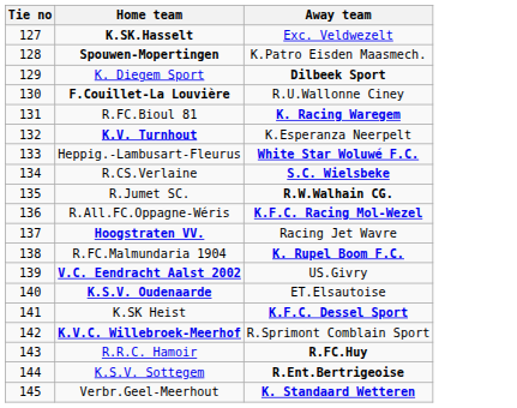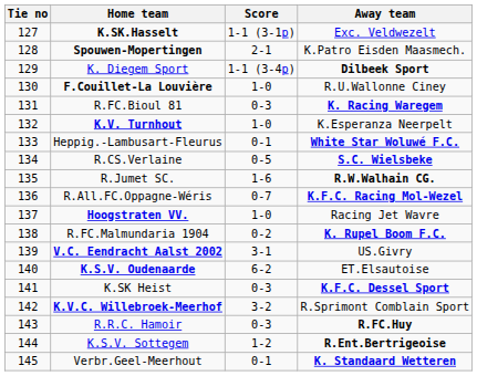 <table class="wikitable" style="text-align: center">
 <tr>
 <th>Tie no</th>
 <th>Home team</th>
+<th>Score</th>
 <th>Away team</th>
 </tr>
 <tr>
 <td>127</td>
 <td><strong>K.SK.Hasselt</strong></td>
+<td>1-1 (3-1<a href='#'>p</a>)</td>
 <td><a href='#'>Exc. Veldwezelt</a></td>
 </tr>
 <tr>
 <td>128</td>
 <td><strong>Spouwen-Mopertingen</strong></td>
+<td>2-1</td>
 <td>K.Patro Eisden Maasmech.</td>
 </tr>
 <tr>
 <td>129</td>
 <td><a href='#'>K. Diegem Sport</a></td>
+<td>1-1 (3-4<a href='#'>p</a>)</td>
 <td><strong>Dilbeek Sport</strong></td>
 </tr>
 <tr>
 <td>130</td>
 <td><strong>F.Couillet-La Louvière</strong></td>
+<td>1-0</td>
 <td>R.U.Wallonne Ciney</td>
 </tr>
 <tr>
 <td>131</td>
 <td>R.FC.Bioul 81</td>
+<td>0-3</td>
 <td><strong><a href='#'>K. Racing Waregem</a></strong></td>
 </tr>
 <tr>
 <td>132</td>
 <td><strong><a href='#'>K.V. Turnhout</a></strong></td>
+<td>1-0</td>
 <td>K.Esperanza Neerpelt</td>
 </tr>
 <tr>
 <td>133</td>
 <td>Heppig.-Lambusart-Fleurus</td>
+<td>0-1</td>
 <td><strong><a href='#'>White Star Woluwé F.C.</a></strong></td>
 </tr>
 <tr>
 <td>134</td>
 <td>R.CS.Verlaine</td>
+<td>0-5</td>
 <td><strong><a href='#'>S.C. Wielsbeke</a></strong></td>
 </tr>
 <tr>
 <td>135</td>
 <td>R.Jumet SC.</td>
+<td>1-6</td>
 <td><strong>R.W.Walhain CG.</strong></td>
 </tr>
 <tr>
 <td>136</td>
 <td>R.All.FC.Oppagne-Wéris</td>
+<td>0-7</td>
 <td><strong><a href='#'>K.F.C. Racing Mol-Wezel</a></strong></td>
 </tr>
 <tr>
 <td>137</td>
 <td><strong><a href='#'>Hoogstraten VV.</a></strong></td>
+<td>1-0</td>
 <td>Racing Jet Wavre</td>
 </tr>
 <tr>
 <td>138</td>
 <td>R.FC.Malmundaria 1904</td>
+<td>0-2</td>
 <td><strong><a href='#'>K. Rupel Boom F.C.</a></strong></td>
 </tr>
 <tr>
 <td>139</td>
 <td><strong><a href='#'>V.C. Eendracht Aalst 2002</a></strong></td>
+<td>3-1</td>
 <td>US.Givry</td>
 </tr>
 <tr>
 <td>140</td>
 <td><strong><a href='#'>K.S.V. Oudenaarde</a></strong></td>
+<td>6-2</td>
 <td>ET.Elsautoise</td>
 </tr>
 <tr>
 <td>141</td>
 <td>K.SK Heist</td>
+<td>0-3</td>
 <td><strong><a href='#'>K.F.C. Dessel Sport</a></strong></td>
 </tr>
 <tr>
 <td>142</td>
 <td><strong><a href='#'>K.V.C. Willebroek-Meerhof</a></strong></td>
+<td>3-2</td>
 <td>R.Sprimont Comblain Sport</td>
 </tr>
 <tr>
 <td>143</td>
 <td><a href='#'>R.R.C. Hamoir</a></td>
+<td>0-3</td>
 <td><strong>R.FC.Huy</strong></td>
 </tr>
 <tr>
 <td>144</td>
 <td><a href='#'>K.S.V. Sottegem</a></td>
+<td>1-2</td>
 <td><strong>R.Ent.Bertrigeoise</strong></td>
 </tr>
 <tr>
 <td>145</td>
 <td>Verbr.Geel-Meerhout</td>
+<td>0-1</td>
 <td><strong><a href='#'>K. Standaard Wetteren</a></strong></td>
 </tr>
 </table>
